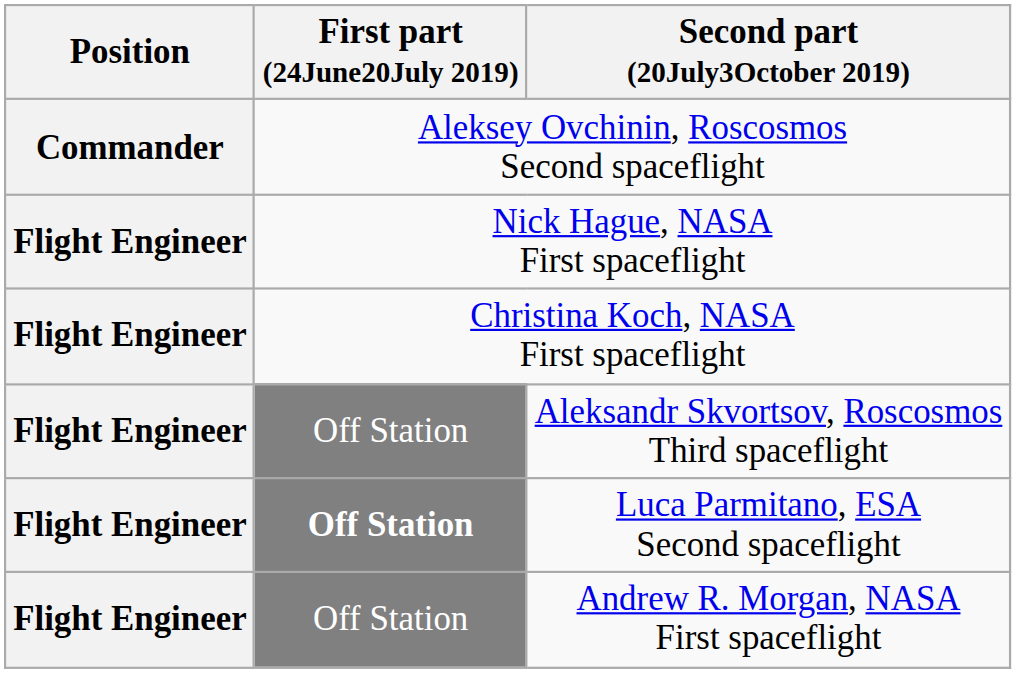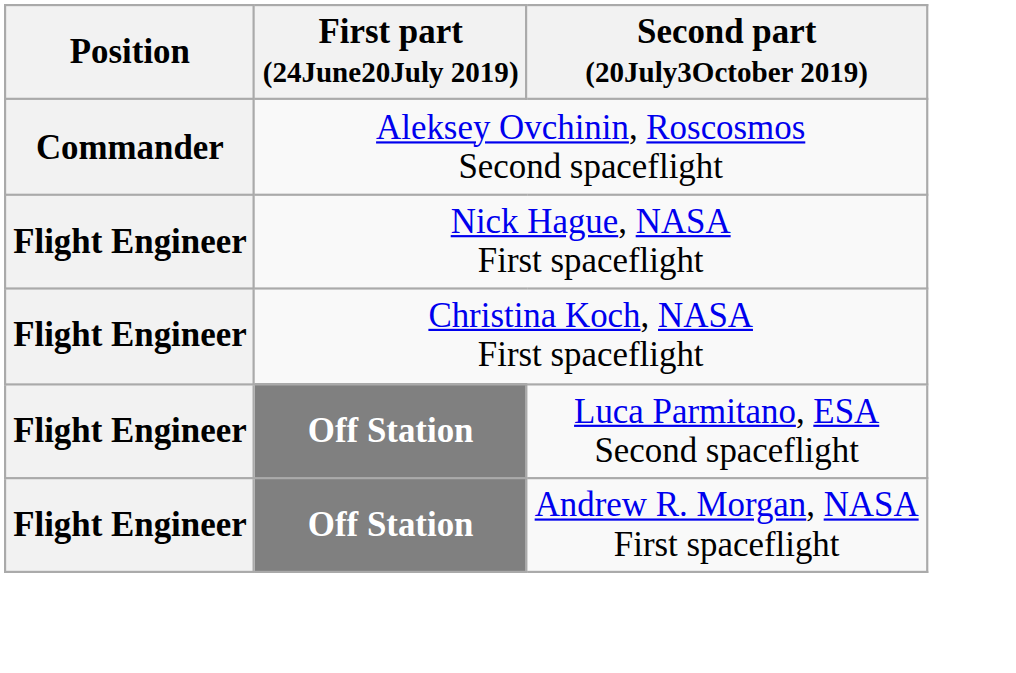 <table class="wikitable" style="text-align:center">
 <tr>
 <th>Position</th>
 <th>First part<br><small>(24June20July 2019)</small></th>
 <th>Second part<br><small>(20July3October 2019)</small></th>
 </tr>
 <tr>
 <th>Commander</th>
 <td colspan=2> <a href='#'>Aleksey Ovchinin</a>, <a href='#'>Roscosmos</a><br>Second spaceflight</td>
 </tr>
 <tr>
 <th>Flight Engineer</th>
 <td colspan=2> <a href='#'>Nick Hague</a>, <a href='#'>NASA</a><br>First spaceflight</td>
 </tr>
 <tr>
 <th>Flight Engineer</th>
 <td colspan=2> <a href='#'>Christina Koch</a>, <a href='#'>NASA</a><br>First spaceflight</td>
 </tr>
 <tr>
 <th>Flight Engineer</th>
-<td style="background:grey; color:white;">Off Station</td>
-<td> <a href='#'>Aleksandr Skvortsov</a>, <a href='#'>Roscosmos</a><br>Third spaceflight</td>
-</tr>
-<tr>
-<th>Flight Engineer</th>
 <td style="background:grey; color:white;"><strong>Off Station</strong></td>
 <td> <a href='#'>Luca Parmitano</a>, <a href='#'>ESA</a><br>Second spaceflight</td>
 </tr>
 <tr>
 <th>Flight Engineer</th>
-<td style="background:grey; color:white;">Off Station</td>
+<td style="background:grey; color:white;"><strong>Off Station</strong></td>
 <td> <a href='#'>Andrew R. Morgan</a>, <a href='#'>NASA</a><br>First spaceflight</td>
 </tr>
 </table>
